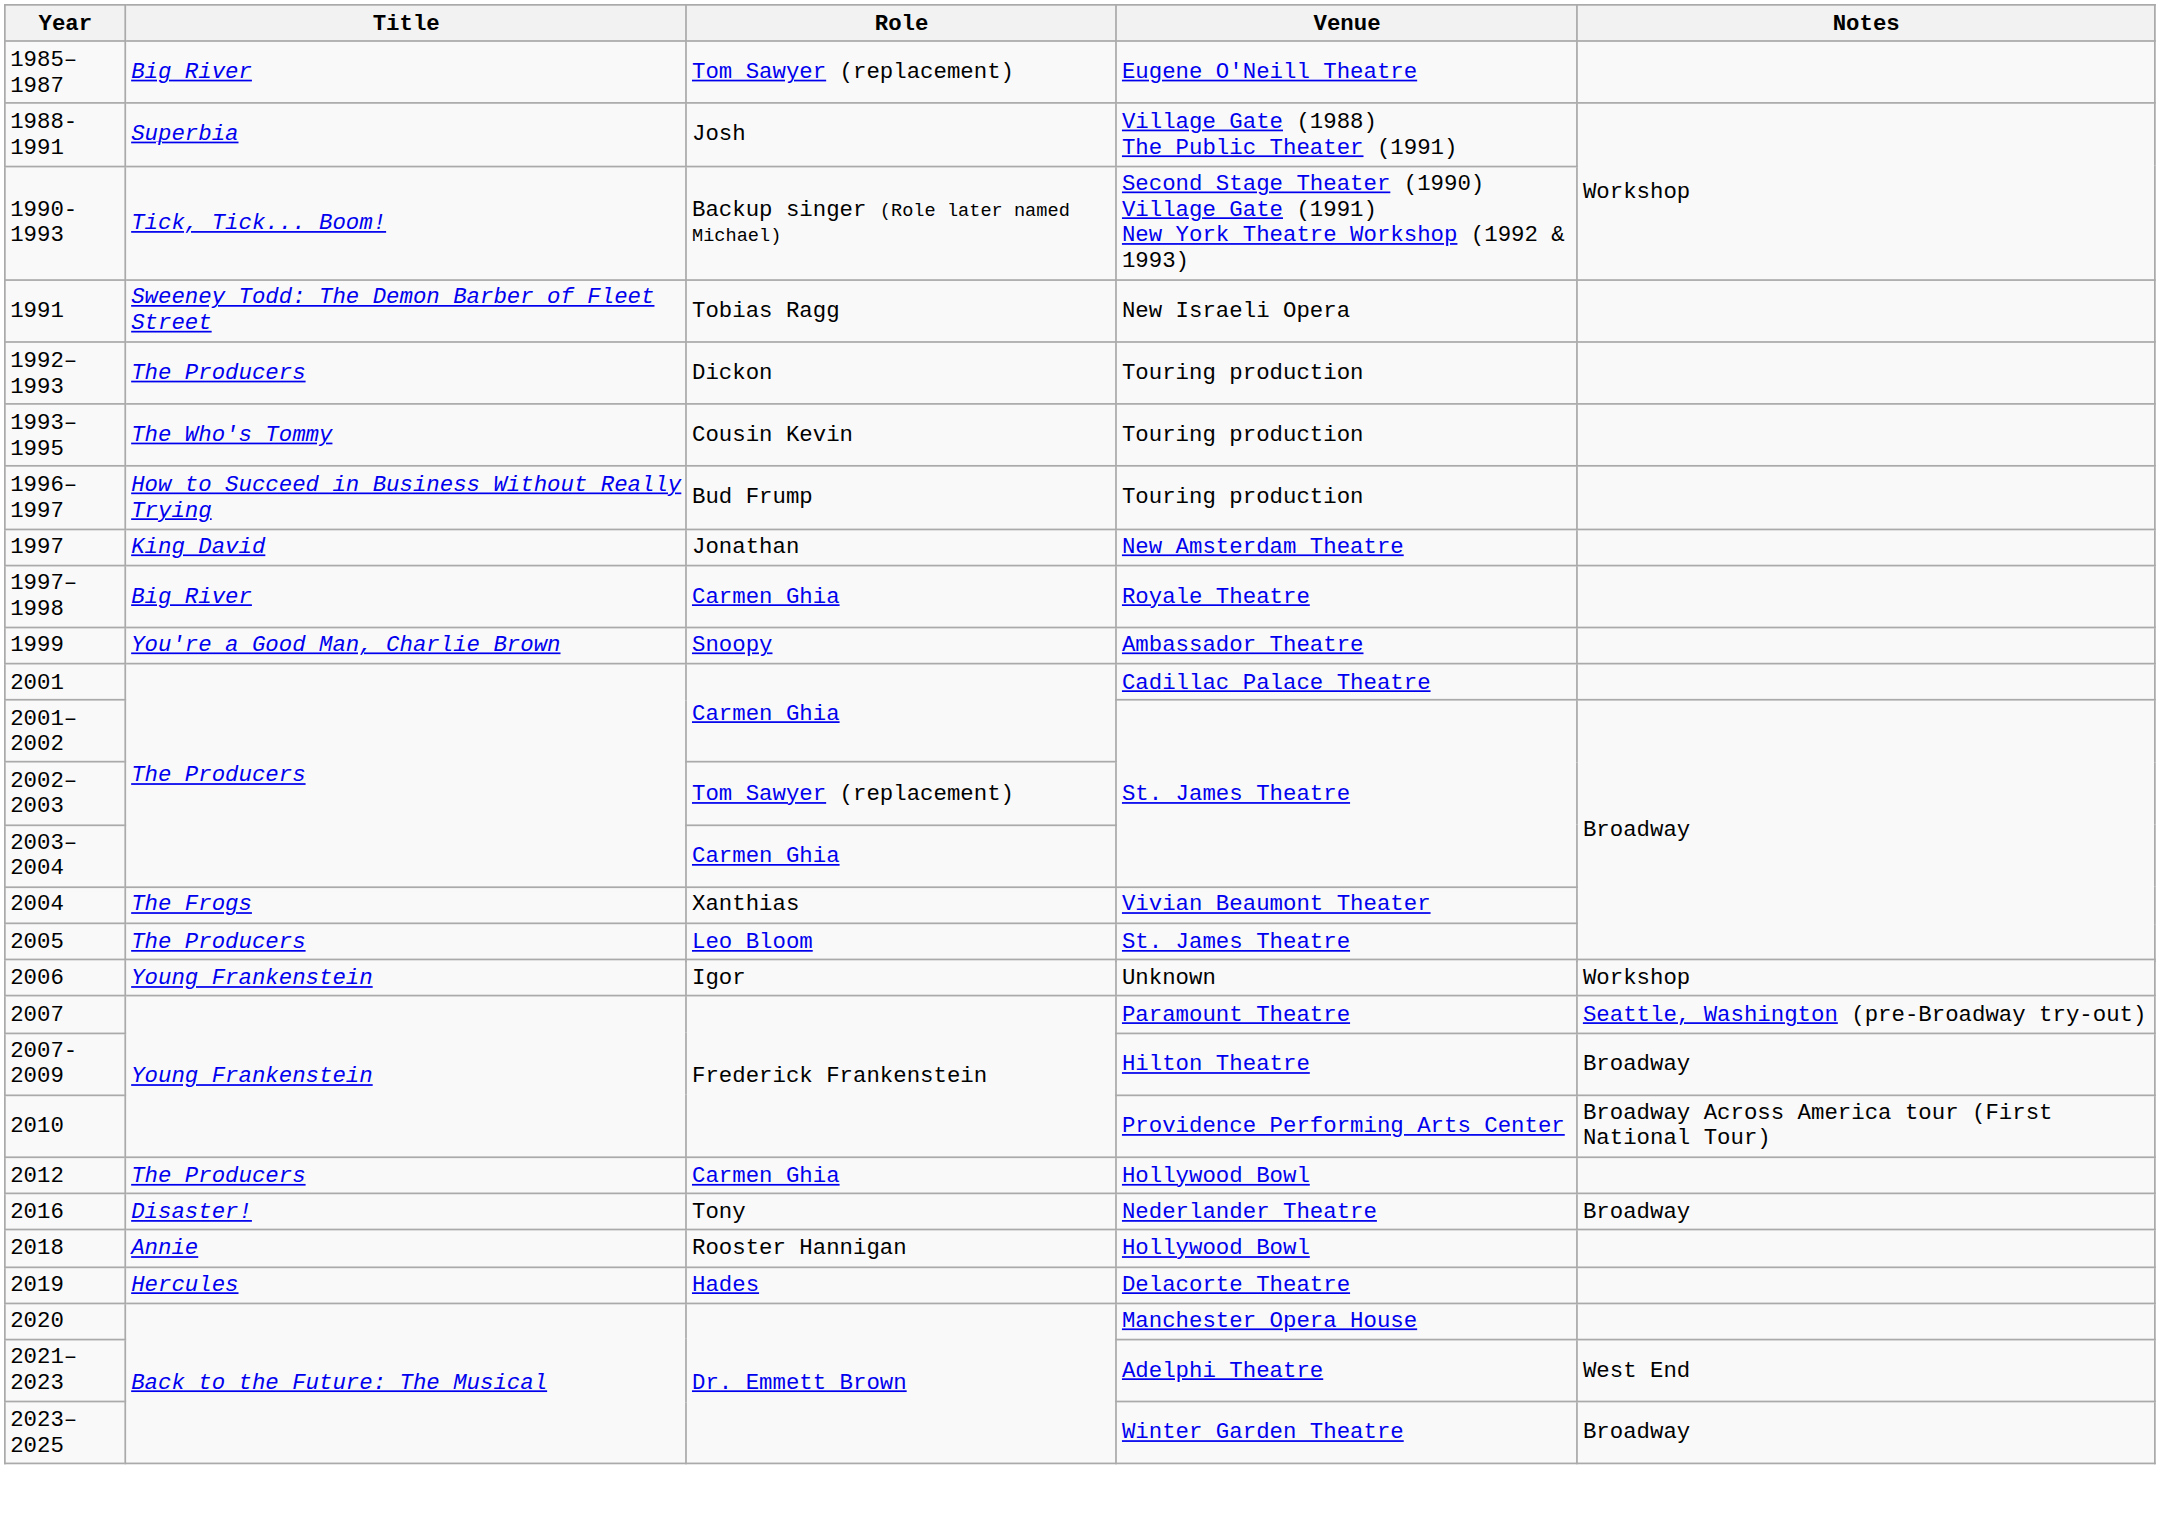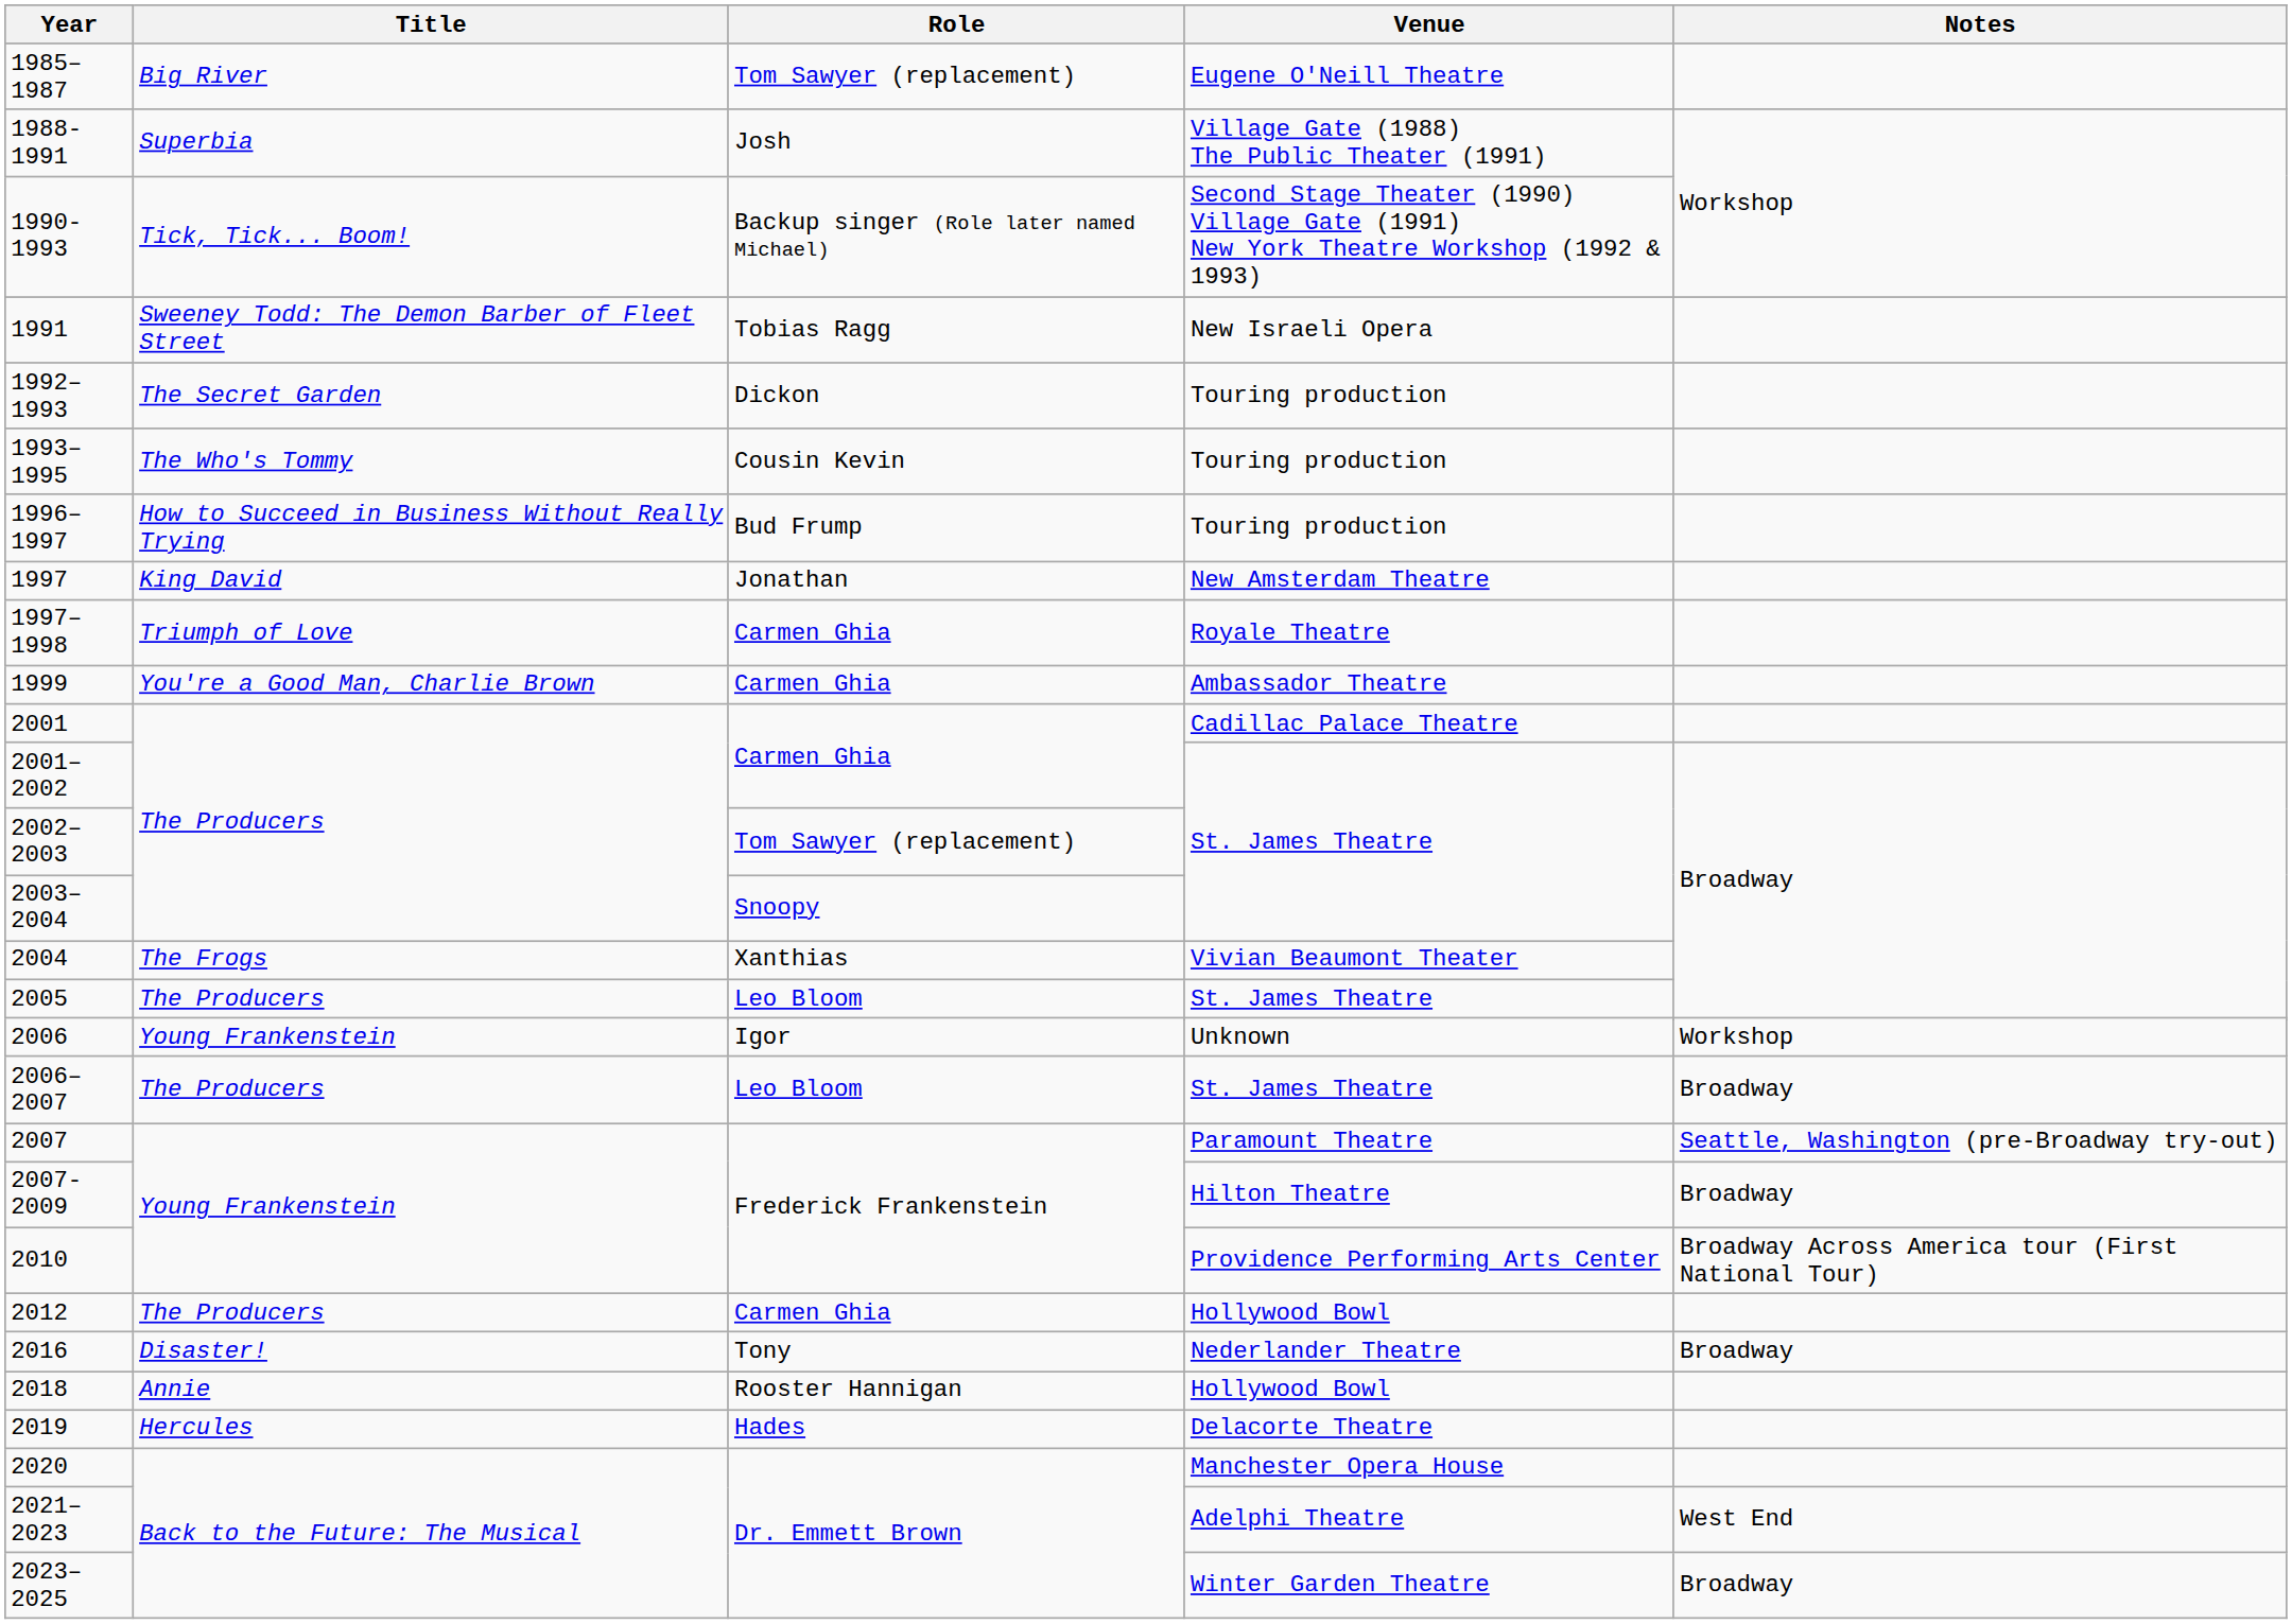 <table class="wikitable sortable">
 <tr>
 <th>Year</th>
 <th>Title</th>
 <th>Role</th>
 <th>Venue</th>
 <th>Notes</th>
 </tr>
 <tr>
 <td>1985–1987</td>
 <td><em><a href='#'>Big River</a></em></td>
 <td><a href='#'>Tom Sawyer</a> (replacement)</td>
 <td><a href='#'>Eugene O'Neill Theatre</a></td>
 <td></td>
 </tr>
 <tr>
 <td>1988-1991</td>
 <td><em><a href='#'>Superbia</a></em></td>
 <td>Josh</td>
 <td><a href='#'>Village Gate</a> (1988)<br><a href='#'>The Public Theater</a> (1991)</td>
 <td rowspan=2>Workshop</td>
 </tr>
 <tr>
 <td>1990-1993</td>
 <td><em><a href='#'>Tick, Tick... Boom!</a></em></td>
 <td>Backup singer <small>(Role later named Michael)</small></td>
 <td><a href='#'>Second Stage Theater</a> (1990)<br><a href='#'>Village Gate</a> (1991)<br><a href='#'>New York Theatre Workshop</a> (1992 & 1993)</td>
 </tr>
 <tr>
 <td>1991</td>
 <td><em><a href='#'>Sweeney Todd: The Demon Barber of Fleet Street</a></em></td>
 <td>Tobias Ragg</td>
 <td>New Israeli Opera</td>
 <td></td>
 </tr>
 <tr>
 <td>1992–1993</td>
-<td><em><a href='#'>The Producers</a></em></td>
+<td><em><a href='#'>The Secret Garden</a></em></td>
 <td>Dickon</td>
 <td>Touring production</td>
 <td></td>
 </tr>
 <tr>
 <td>1993–1995</td>
 <td><em><a href='#'>The Who's Tommy</a></em></td>
 <td>Cousin Kevin</td>
 <td>Touring production</td>
 <td></td>
 </tr>
 <tr>
 <td>1996–1997</td>
 <td><em><a href='#'>How to Succeed in Business Without Really Trying</a></em></td>
 <td>Bud Frump</td>
 <td>Touring production</td>
 <td></td>
 </tr>
 <tr>
 <td>1997</td>
 <td><em><a href='#'>King David</a></em></td>
 <td>Jonathan</td>
 <td><a href='#'>New Amsterdam Theatre</a></td>
 <td></td>
 </tr>
 <tr>
 <td>1997–1998</td>
-<td><em><a href='#'>Big River</a></em></td>
+<td><em><a href='#'>Triumph of Love</a></em></td>
 <td><a href='#'>Carmen Ghia</a></td>
 <td><a href='#'>Royale Theatre</a></td>
 <td></td>
 </tr>
 <tr>
 <td>1999</td>
 <td><em><a href='#'>You're a Good Man, Charlie Brown</a></em></td>
-<td><a href='#'>Snoopy</a></td>
+<td><a href='#'>Carmen Ghia</a></td>
 <td><a href='#'>Ambassador Theatre</a></td>
 <td></td>
 </tr>
 <tr>
 <td>2001</td>
 <td rowspan="4"><em><a href='#'>The Producers</a></em></td>
 <td rowspan="2"><a href='#'>Carmen Ghia</a></td>
 <td><a href='#'>Cadillac Palace Theatre</a></td>
 <td></td>
 </tr>
 <tr>
 <td>2001–2002</td>
 <td rowspan=3><a href='#'>St. James Theatre</a></td>
 <td rowspan=6>Broadway</td>
 </tr>
 <tr>
 <td>2002–2003</td>
 <td><a href='#'>Tom Sawyer</a> (replacement)</td>
 </tr>
 <tr>
 <td>2003–2004</td>
-<td><a href='#'>Carmen Ghia</a></td>
+<td><a href='#'>Snoopy</a></td>
 </tr>
 <tr>
 <td>2004</td>
 <td><em><a href='#'>The Frogs</a></em></td>
 <td>Xanthias</td>
 <td><a href='#'>Vivian Beaumont Theater</a></td>
 </tr>
 <tr>
 <td>2005</td>
 <td rowspan=2><em><a href='#'>The Producers</a></em></td>
 <td rowspan=2><a href='#'>Leo Bloom</a></td>
 <td rowspan=2><a href='#'>St. James Theatre</a></td>
 </tr>
 <tr>
 <td rowspan=2>2006</td>
 </tr>
 <tr>
 <td rowspan="1"><em><a href='#'>Young Frankenstein</a></em></td>
 <td>Igor</td>
 <td>Unknown</td>
 <td>Workshop</td>
+</tr>
+<tr>
+<td>2006–2007</td>
+<td><em><a href='#'>The Producers</a></em></td>
+<td><a href='#'>Leo Bloom</a></td>
+<td><a href='#'>St. James Theatre</a></td>
+<td>Broadway</td>
 </tr>
 <tr>
 <td>2007</td>
 <td rowspan="3"><em><a href='#'>Young Frankenstein</a></em></td>
 <td rowspan="3">Frederick Frankenstein</td>
 <td><a href='#'>Paramount Theatre</a></td>
 <td><a href='#'>Seattle, Washington</a> (pre-Broadway try-out)</td>
 </tr>
 <tr>
 <td>2007-2009</td>
 <td><a href='#'>Hilton Theatre</a></td>
 <td>Broadway</td>
 </tr>
 <tr>
 <td>2010</td>
 <td><a href='#'>Providence Performing Arts Center</a></td>
 <td>Broadway Across America tour (First National Tour)</td>
 </tr>
 <tr>
 <td>2012</td>
 <td><em><a href='#'>The Producers</a></em></td>
 <td><a href='#'>Carmen Ghia</a></td>
 <td><a href='#'>Hollywood Bowl</a></td>
 <td></td>
 </tr>
 <tr>
 <td>2016</td>
 <td><em><a href='#'>Disaster!</a></em></td>
 <td>Tony</td>
 <td><a href='#'>Nederlander Theatre</a></td>
 <td>Broadway</td>
 </tr>
 <tr>
 <td>2018</td>
 <td><a href='#'><em>Annie</em></a></td>
 <td>Rooster Hannigan</td>
 <td><a href='#'>Hollywood Bowl</a></td>
 <td></td>
 </tr>
 <tr>
 <td>2019</td>
 <td><em><a href='#'>Hercules</a></em></td>
 <td><a href='#'>Hades</a></td>
 <td><a href='#'>Delacorte Theatre</a></td>
 <td></td>
 </tr>
 <tr>
 <td>2020</td>
 <td rowspan="3"><em><a href='#'>Back to the Future: The Musical</a></em></td>
 <td rowspan="3"><a href='#'>Dr. Emmett Brown</a></td>
 <td><a href='#'>Manchester Opera House</a></td>
 <td></td>
 </tr>
 <tr>
 <td>2021–2023</td>
 <td><a href='#'>Adelphi Theatre</a></td>
 <td>West End</td>
 </tr>
 <tr>
 <td>2023–2025</td>
 <td><a href='#'>Winter Garden Theatre</a></td>
 <td>Broadway</td>
 </tr>
 </table>
